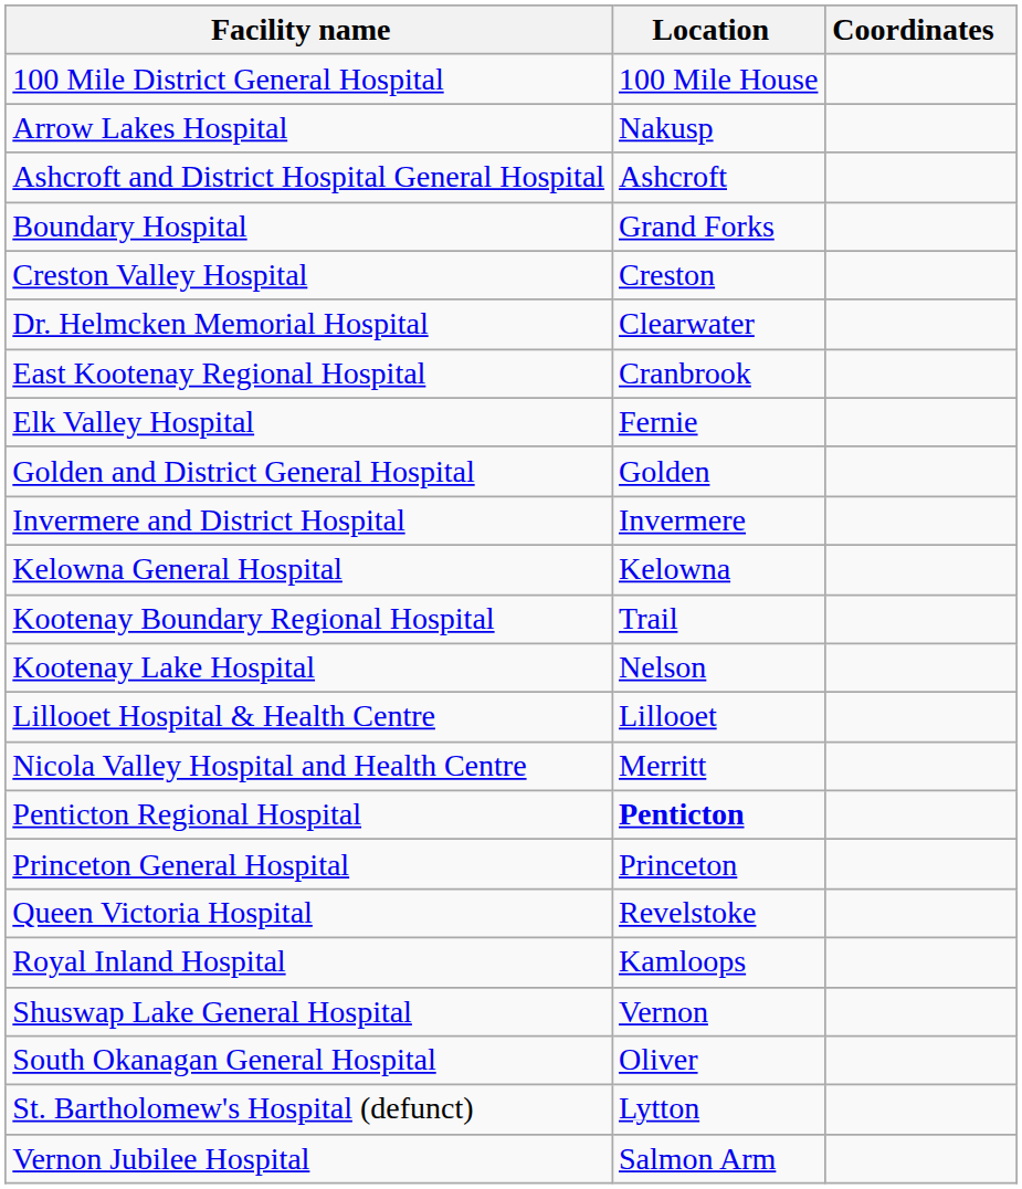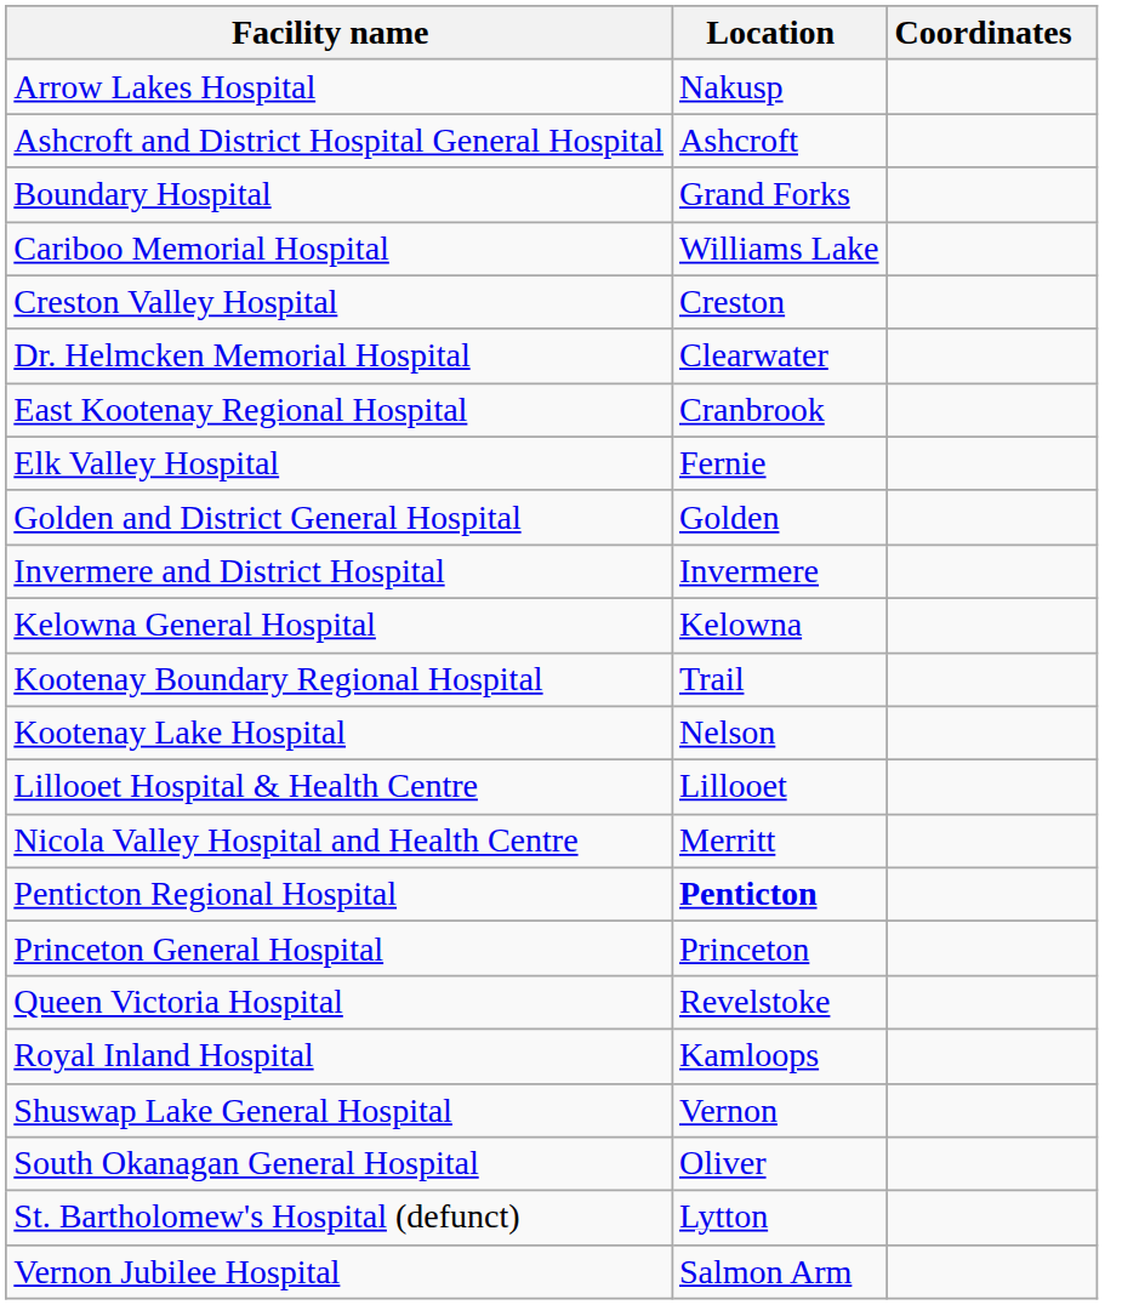 <table class="wikitable sortable">
 <tr>
 <th>Facility name  </th>
 <th>Location  </th>
 <th class="unsortable">Coordinates  </th>
-</tr>
-<tr>
-<td><a href='#'>100 Mile District General Hospital</a></td>
-<td><a href='#'>100 Mile House</a></td>
-<td></td>
 </tr>
 <tr>
 <td><a href='#'>Arrow Lakes Hospital</a></td>
 <td><a href='#'>Nakusp</a></td>
 <td></td>
 </tr>
 <tr>
 <td><a href='#'>Ashcroft and District Hospital General Hospital</a></td>
 <td><a href='#'>Ashcroft</a></td>
 <td></td>
 </tr>
 <tr>
 <td><a href='#'>Boundary Hospital</a></td>
 <td><a href='#'>Grand Forks</a></td>
+<td></td>
+</tr>
+<tr>
+<td><a href='#'>Cariboo Memorial Hospital</a></td>
+<td><a href='#'>Williams Lake</a></td>
 <td></td>
 </tr>
 <tr>
 <td><a href='#'>Creston Valley Hospital</a></td>
 <td><a href='#'>Creston</a></td>
 <td></td>
 </tr>
 <tr>
 <td><a href='#'>Dr. Helmcken Memorial Hospital</a></td>
 <td><a href='#'>Clearwater</a></td>
 <td></td>
 </tr>
 <tr>
 <td><a href='#'>East Kootenay Regional Hospital</a></td>
 <td><a href='#'>Cranbrook</a></td>
 <td></td>
 </tr>
 <tr>
 <td><a href='#'>Elk Valley Hospital</a></td>
 <td><a href='#'>Fernie</a></td>
 <td></td>
 </tr>
 <tr>
 <td><a href='#'>Golden and District General Hospital</a></td>
 <td><a href='#'>Golden</a></td>
 <td></td>
 </tr>
 <tr>
 <td><a href='#'>Invermere and District Hospital</a></td>
 <td><a href='#'>Invermere</a></td>
 <td></td>
 </tr>
 <tr>
 <td><a href='#'>Kelowna General Hospital</a></td>
 <td><a href='#'>Kelowna</a></td>
 <td></td>
 </tr>
 <tr>
 <td><a href='#'>Kootenay Boundary Regional Hospital</a></td>
 <td><a href='#'>Trail</a></td>
 <td></td>
 </tr>
 <tr>
 <td><a href='#'>Kootenay Lake Hospital</a></td>
 <td><a href='#'>Nelson</a></td>
 <td></td>
 </tr>
 <tr>
 <td><a href='#'>Lillooet Hospital & Health Centre</a></td>
 <td><a href='#'>Lillooet</a></td>
 <td></td>
 </tr>
 <tr>
 <td><a href='#'>Nicola Valley Hospital and Health Centre</a></td>
 <td><a href='#'>Merritt</a></td>
 <td></td>
 </tr>
 <tr>
 <td><a href='#'>Penticton Regional Hospital</a></td>
 <td><strong><a href='#'>Penticton</a></strong></td>
 <td></td>
 </tr>
 <tr>
 <td><a href='#'>Princeton General Hospital</a></td>
 <td><a href='#'>Princeton</a></td>
 <td></td>
 </tr>
 <tr>
 <td><a href='#'>Queen Victoria Hospital</a></td>
 <td><a href='#'>Revelstoke</a></td>
 <td></td>
 </tr>
 <tr>
 <td><a href='#'>Royal Inland Hospital</a></td>
 <td><a href='#'>Kamloops</a></td>
 <td></td>
 </tr>
 <tr>
 <td><a href='#'>Shuswap Lake General Hospital</a></td>
 <td><a href='#'>Vernon</a></td>
 <td></td>
 </tr>
 <tr>
 <td><a href='#'>South Okanagan General Hospital</a></td>
 <td><a href='#'>Oliver</a></td>
 <td></td>
 </tr>
 <tr>
 <td><a href='#'>St. Bartholomew's Hospital</a> (defunct)</td>
 <td><a href='#'>Lytton</a></td>
 <td></td>
 </tr>
 <tr>
 <td><a href='#'>Vernon Jubilee Hospital</a></td>
 <td><a href='#'>Salmon Arm</a></td>
 <td></td>
 </tr>
 </table>
